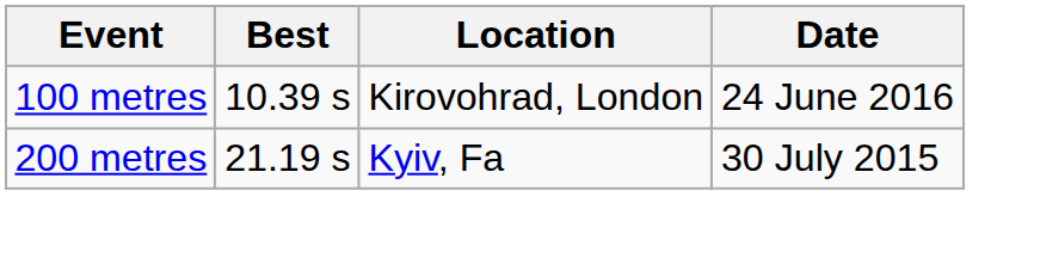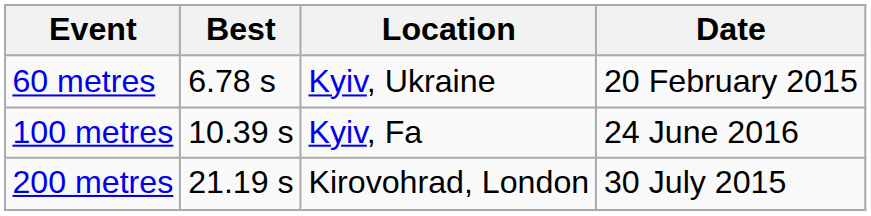 <table class="wikitable">
 <tr>
 <th>Event</th>
 <th>Best</th>
 <th>Location</th>
 <th>Date</th>
 </tr>
 <tr>
+<td><a href='#'>60 metres</a></td>
+<td>6.78 s</td>
+<td><a href='#'>Kyiv</a>, Ukraine</td>
+<td>20 February 2015</td>
+</tr>
+<tr>
 <td><a href='#'>100 metres</a></td>
 <td>10.39 s</td>
-<td>Kirovohrad, London</td>
+<td><a href='#'>Kyiv</a>, Fa</td>
 <td>24 June 2016</td>
 </tr>
 <tr>
 <td><a href='#'>200 metres</a></td>
 <td>21.19 s</td>
-<td><a href='#'>Kyiv</a>, Fa</td>
+<td>Kirovohrad, London</td>
 <td>30 July 2015</td>
 </tr>
 </table>
